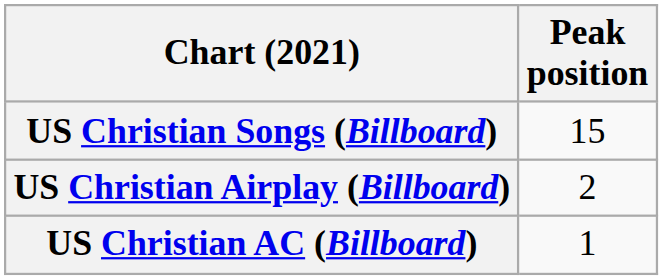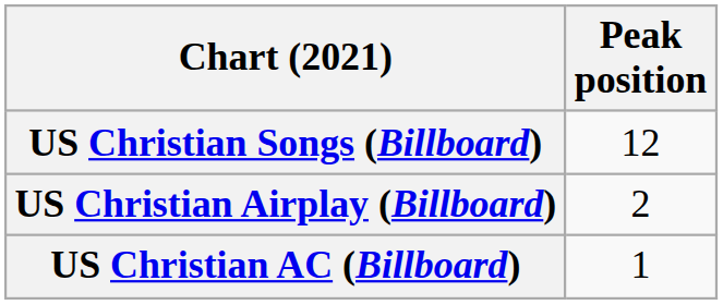 <table class="wikitable sortable plainrowheaders" style="text-align:center">
 <tr>
 <th scope="col">Chart (2021)</th>
 <th scope="col">Peak<br>position</th>
 </tr>
 <tr>
 <th scope="row">US <a href='#'>Christian Songs</a> (<em><a href='#'>Billboard</a></em>)</th>
-<td>15</td>
+<td>12</td>
 </tr>
 <tr>
 <th scope="row">US <a href='#'>Christian Airplay</a> (<em><a href='#'>Billboard</a></em>)</th>
 <td>2</td>
 </tr>
 <tr>
 <th scope="row">US <a href='#'>Christian AC</a> (<em><a href='#'>Billboard</a></em>)</th>
 <td>1</td>
 </tr>
 </table>
